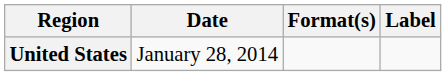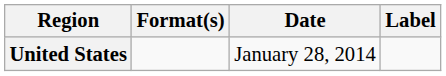 <table class="wikitable plainrowheaders">
 <tr>
 <th scope="col">Region</th>
+<th scope="col">Format(s)</th>
 <th scope="col">Date</th>
-<th scope="col">Format(s)</th>
 <th scope="col">Label</th>
 </tr>
 <tr>
 <th scope="row">United States</th>
+<td></td>
 <td>January 28, 2014<br></td>
-<td></td>
 <td></td>
 </tr>
 </table>
